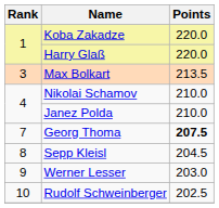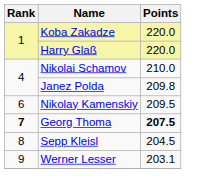 <table class="wikitable sortable">
 <tr>
 <th align=Center>Rank</th>
 <th>Name</th>
 <th>Points</th>
 </tr>
 <tr style="background:#F7F6A8">
 <td rowspan=2 align=center>1</td>
 <td> <a href='#'>Koba Zakadze</a></td>
 <td align=center>220.0</td>
 </tr>
 <tr style="background: #F7F6A8">
 <td> <a href='#'>Harry Glaß</a></td>
 <td align=center>220.0</td>
 </tr>
-<tr style="background: #FFDAB9;">
-<td align=center>3</td>
-<td> <a href='#'>Max Bolkart</a></td>
-<td align=center>213.5</td>
-</tr>
 <tr>
 <td rowspan=2 align=center>4</td>
 <td> <a href='#'>Nikolai Schamov</a></td>
 <td align=center>210.0</td>
 </tr>
 <tr>
 <td> <a href='#'>Janez Polda</a></td>
-<td align=center>210.0</td>
+<td align=center>209.8</td>
 </tr>
 <tr>
-<td align=center>7</td>
+<td align=center>6</td>
+<td> <a href='#'>Nikolay Kamenskiy</a></td>
+<td align=center>209.5</td>
+</tr>
+<tr>
+<td align=center><strong>7</strong></td>
 <td> <a href='#'>Georg Thoma</a></td>
 <td align=center><strong>207.5</strong></td>
 </tr>
 <tr>
 <td align=center>8</td>
 <td> <a href='#'>Sepp Kleisl</a></td>
 <td align=center>204.5</td>
 </tr>
 <tr>
 <td align=center>9</td>
 <td> <a href='#'>Werner Lesser</a></td>
-<td align=center>203.0</td>
-</tr>
-<tr>
-<td align=center>10</td>
-<td> <a href='#'>Rudolf Schweinberger</a></td>
-<td align=center>202.5</td>
+<td align=center>203.1</td>
 </tr>
 <tr>
 </tr>
 </table>
